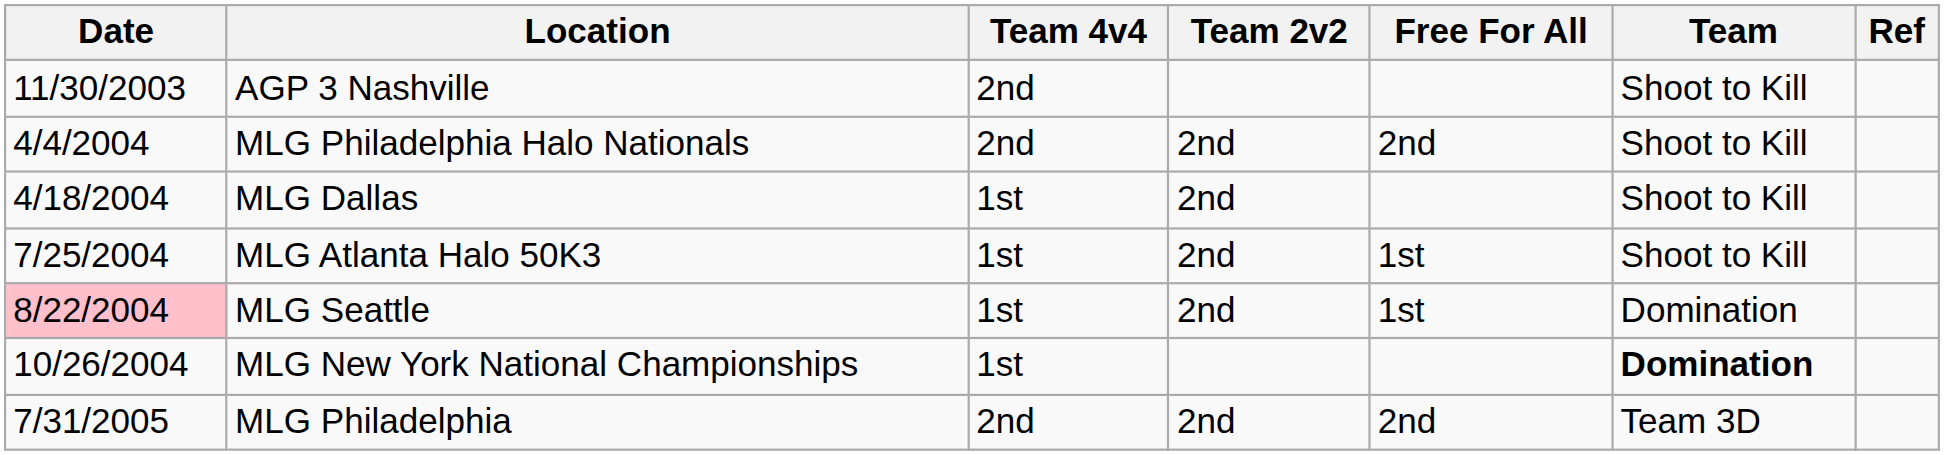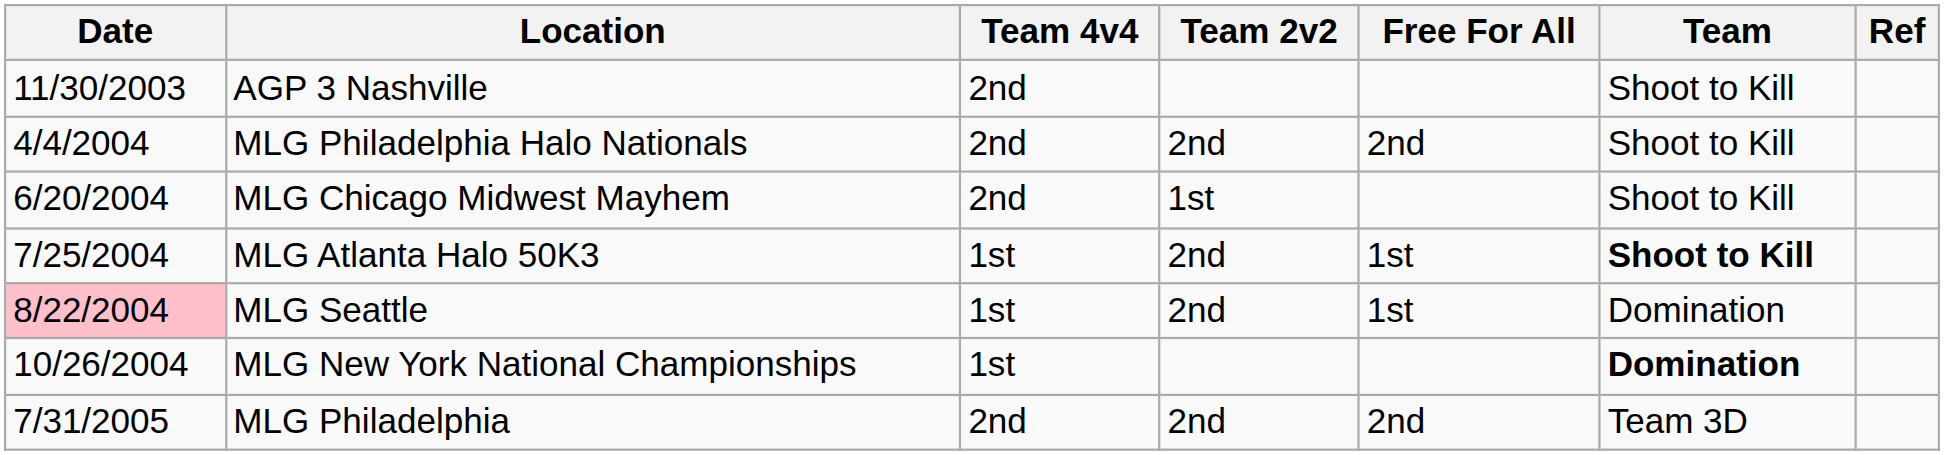 <table class="sortable wikitable" style="width:100%;">
 <tr>
 <th>Date</th>
 <th>Location</th>
 <th>Team 4v4</th>
 <th>Team 2v2</th>
 <th>Free For All</th>
 <th>Team</th>
 <th>Ref</th>
 </tr>
 <tr>
 <td>11/30/2003</td>
 <td>AGP 3 Nashville</td>
 <td>2nd</td>
 <td></td>
 <td></td>
 <td>Shoot to Kill</td>
 <td></td>
 </tr>
 <tr>
 <td>4/4/2004</td>
 <td>MLG Philadelphia Halo Nationals</td>
 <td>2nd</td>
 <td>2nd</td>
 <td>2nd</td>
 <td>Shoot to Kill</td>
 <td></td>
 </tr>
 <tr>
-<td>4/18/2004</td>
-<td>MLG Dallas</td>
+<td>6/20/2004</td>
+<td>MLG Chicago Midwest Mayhem</td>
+<td>2nd</td>
 <td>1st</td>
-<td>2nd</td>
 <td></td>
 <td>Shoot to Kill</td>
 <td></td>
 </tr>
 <tr>
 <td>7/25/2004</td>
 <td>MLG Atlanta Halo 50K3</td>
 <td>1st</td>
 <td>2nd</td>
 <td>1st</td>
-<td>Shoot to Kill</td>
+<td><strong>Shoot to Kill</strong></td>
 <td></td>
 </tr>
 <tr>
 <td style="background: pink;">8/22/2004</td>
 <td>MLG Seattle</td>
 <td>1st</td>
 <td>2nd</td>
 <td>1st</td>
 <td>Domination</td>
 <td></td>
 </tr>
 <tr>
 <td>10/26/2004</td>
 <td>MLG New York National Championships</td>
 <td>1st</td>
 <td></td>
 <td></td>
 <td><strong>Domination</strong></td>
 <td></td>
 </tr>
 <tr>
 <td>7/31/2005</td>
 <td>MLG Philadelphia</td>
 <td>2nd</td>
 <td>2nd</td>
 <td>2nd</td>
 <td>Team 3D</td>
 <td></td>
 </tr>
 </table>
